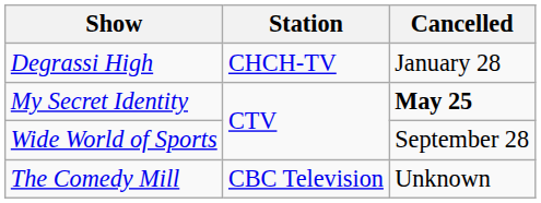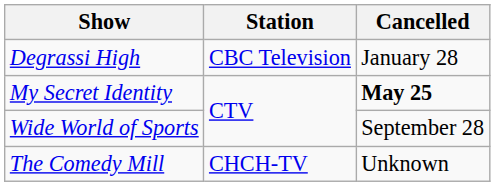 <table class="wikitable">
 <tr>
 <th>Show</th>
 <th>Station</th>
 <th>Cancelled</th>
 </tr>
 <tr>
 <td><em><a href='#'>Degrassi High</a></em></td>
-<td><a href='#'>CHCH-TV</a></td>
+<td><a href='#'>CBC Television</a></td>
 <td>January 28</td>
 </tr>
 <tr>
 <td><em><a href='#'>My Secret Identity</a></em></td>
 <td rowspan=2><a href='#'>CTV</a></td>
 <td><strong>May 25</strong></td>
 </tr>
 <tr>
 <td><em><a href='#'>Wide World of Sports</a></em></td>
 <td>September 28</td>
 </tr>
 <tr>
 <td><em><a href='#'>The Comedy Mill</a></em></td>
-<td><a href='#'>CBC Television</a></td>
+<td><a href='#'>CHCH-TV</a></td>
 <td>Unknown</td>
 </tr>
 </table>
